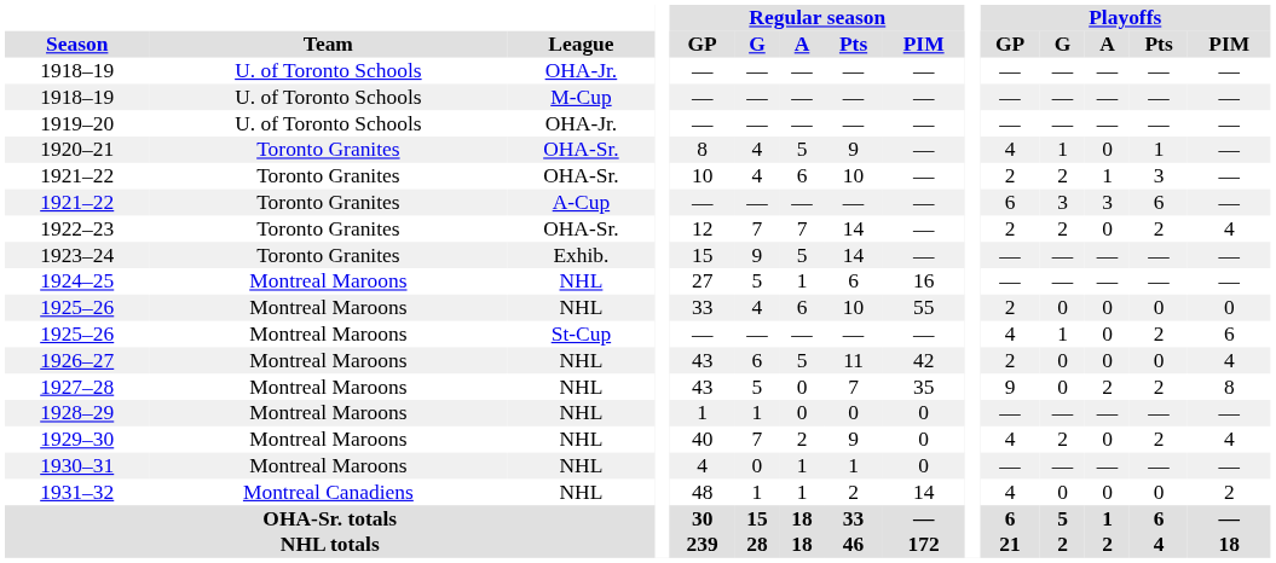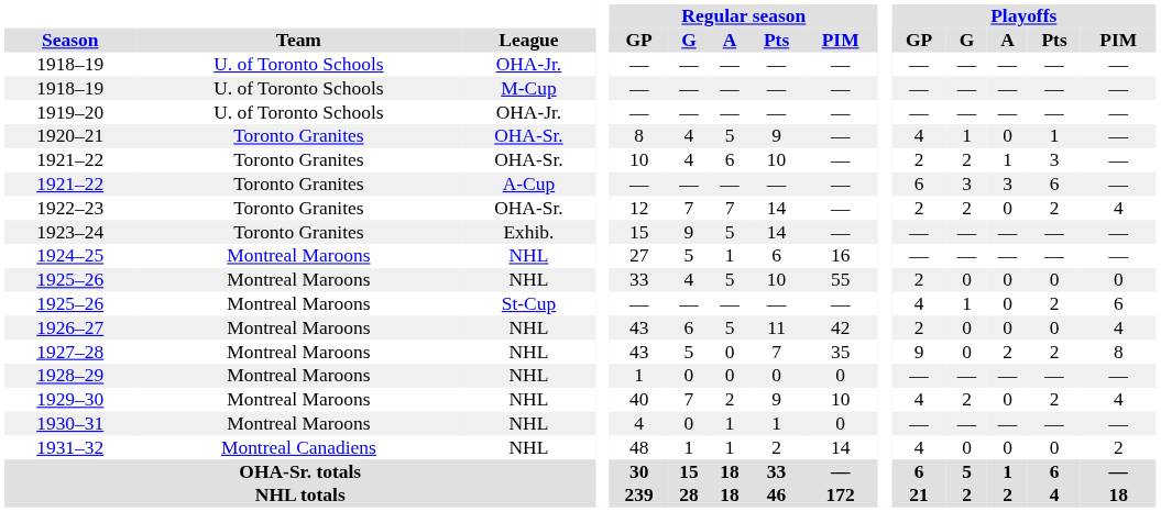 <table border="0" cellpadding="1" cellspacing="0" style="text-align:center; width:60em">
 <tr bgcolor="#e0e0e0">
 <th colspan="3" bgcolor="#ffffff"> </th>
 <th rowspan="99" bgcolor="#ffffff"> </th>
 <th colspan="5"><a href='#'>Regular season</a></th>
 <th rowspan="99" bgcolor="#ffffff"> </th>
 <th colspan="5"><a href='#'>Playoffs</a></th>
 </tr>
 <tr bgcolor="#e0e0e0">
 <th><a href='#'>Season</a></th>
 <th>Team</th>
 <th>League</th>
 <th>GP</th>
 <th><a href='#'>G</a></th>
 <th><a href='#'>A</a></th>
 <th><a href='#'>Pts</a></th>
 <th><a href='#'>PIM</a></th>
 <th>GP</th>
 <th>G</th>
 <th>A</th>
 <th>Pts</th>
 <th>PIM</th>
 </tr>
 <tr>
 <td>1918–19</td>
 <td><a href='#'>U. of Toronto Schools</a></td>
 <td><a href='#'>OHA-Jr.</a></td>
 <td>—</td>
 <td>—</td>
 <td>—</td>
 <td>—</td>
 <td>—</td>
 <td>—</td>
 <td>—</td>
 <td>—</td>
 <td>—</td>
 <td>—</td>
 </tr>
 <tr bgcolor="#f0f0f0">
 <td>1918–19</td>
 <td>U. of Toronto Schools</td>
 <td><a href='#'>M-Cup</a></td>
 <td>—</td>
 <td>—</td>
 <td>—</td>
 <td>—</td>
 <td>—</td>
 <td>—</td>
 <td>—</td>
 <td>—</td>
 <td>—</td>
 <td>—</td>
 </tr>
 <tr>
 <td>1919–20</td>
 <td>U. of Toronto Schools</td>
 <td>OHA-Jr.</td>
 <td>—</td>
 <td>—</td>
 <td>—</td>
 <td>—</td>
 <td>—</td>
 <td>—</td>
 <td>—</td>
 <td>—</td>
 <td>—</td>
 <td>—</td>
 </tr>
 <tr bgcolor="#f0f0f0">
 <td>1920–21</td>
 <td><a href='#'>Toronto Granites</a></td>
 <td><a href='#'>OHA-Sr.</a></td>
 <td>8</td>
 <td>4</td>
 <td>5</td>
 <td>9</td>
 <td>—</td>
 <td>4</td>
 <td>1</td>
 <td>0</td>
 <td>1</td>
 <td>—</td>
 </tr>
 <tr>
 <td>1921–22</td>
 <td>Toronto Granites</td>
 <td>OHA-Sr.</td>
 <td>10</td>
 <td>4</td>
 <td>6</td>
 <td>10</td>
 <td>—</td>
 <td>2</td>
 <td>2</td>
 <td>1</td>
 <td>3</td>
 <td>—</td>
 </tr>
 <tr bgcolor="#f0f0f0">
 <td><a href='#'>1921–22</a></td>
 <td>Toronto Granites</td>
 <td><a href='#'>A-Cup</a></td>
 <td>—</td>
 <td>—</td>
 <td>—</td>
 <td>—</td>
 <td>—</td>
 <td>6</td>
 <td>3</td>
 <td>3</td>
 <td>6</td>
 <td>—</td>
 </tr>
 <tr>
 <td>1922–23</td>
 <td>Toronto Granites</td>
 <td>OHA-Sr.</td>
 <td>12</td>
 <td>7</td>
 <td>7</td>
 <td>14</td>
 <td>—</td>
 <td>2</td>
 <td>2</td>
 <td>0</td>
 <td>2</td>
 <td>4</td>
 </tr>
 <tr bgcolor="#f0f0f0">
 <td>1923–24</td>
 <td>Toronto Granites</td>
 <td>Exhib.</td>
 <td>15</td>
 <td>9</td>
 <td>5</td>
 <td>14</td>
 <td>—</td>
 <td>—</td>
 <td>—</td>
 <td>—</td>
 <td>—</td>
 <td>—</td>
 </tr>
 <tr>
 <td><a href='#'>1924–25</a></td>
 <td><a href='#'>Montreal Maroons</a></td>
 <td><a href='#'>NHL</a></td>
 <td>27</td>
 <td>5</td>
 <td>1</td>
 <td>6</td>
 <td>16</td>
 <td>—</td>
 <td>—</td>
 <td>—</td>
 <td>—</td>
 <td>—</td>
 </tr>
 <tr bgcolor="#f0f0f0">
 <td><a href='#'>1925–26</a></td>
 <td>Montreal Maroons</td>
 <td>NHL</td>
 <td>33</td>
 <td>4</td>
-<td>6</td>
+<td>5</td>
 <td>10</td>
 <td>55</td>
 <td>2</td>
 <td>0</td>
 <td>0</td>
 <td>0</td>
 <td>0</td>
 </tr>
 <tr>
 <td><a href='#'>1925–26</a></td>
 <td>Montreal Maroons</td>
 <td><a href='#'>St-Cup</a></td>
 <td>—</td>
 <td>—</td>
 <td>—</td>
 <td>—</td>
 <td>—</td>
 <td>4</td>
 <td>1</td>
 <td>0</td>
 <td>2</td>
 <td>6</td>
 </tr>
 <tr bgcolor="#f0f0f0">
 <td><a href='#'>1926–27</a></td>
 <td>Montreal Maroons</td>
 <td>NHL</td>
 <td>43</td>
 <td>6</td>
 <td>5</td>
 <td>11</td>
 <td>42</td>
 <td>2</td>
 <td>0</td>
 <td>0</td>
 <td>0</td>
 <td>4</td>
 </tr>
 <tr>
 <td><a href='#'>1927–28</a></td>
 <td>Montreal Maroons</td>
 <td>NHL</td>
 <td>43</td>
 <td>5</td>
 <td>0</td>
 <td>7</td>
 <td>35</td>
 <td>9</td>
 <td>0</td>
 <td>2</td>
 <td>2</td>
 <td>8</td>
 </tr>
 <tr bgcolor="#f0f0f0">
 <td><a href='#'>1928–29</a></td>
 <td>Montreal Maroons</td>
 <td>NHL</td>
 <td>1</td>
-<td>1</td>
+<td>0</td>
 <td>0</td>
 <td>0</td>
 <td>0</td>
 <td>—</td>
 <td>—</td>
 <td>—</td>
 <td>—</td>
 <td>—</td>
 </tr>
 <tr>
 <td><a href='#'>1929–30</a></td>
 <td>Montreal Maroons</td>
 <td>NHL</td>
 <td>40</td>
 <td>7</td>
 <td>2</td>
 <td>9</td>
-<td>0</td>
+<td>10</td>
 <td>4</td>
 <td>2</td>
 <td>0</td>
 <td>2</td>
 <td>4</td>
 </tr>
 <tr bgcolor="#f0f0f0">
 <td><a href='#'>1930–31</a></td>
 <td>Montreal Maroons</td>
 <td>NHL</td>
 <td>4</td>
 <td>0</td>
 <td>1</td>
 <td>1</td>
 <td>0</td>
 <td>—</td>
 <td>—</td>
 <td>—</td>
 <td>—</td>
 <td>—</td>
 </tr>
 <tr>
 <td><a href='#'>1931–32</a></td>
 <td><a href='#'>Montreal Canadiens</a></td>
 <td>NHL</td>
 <td>48</td>
 <td>1</td>
 <td>1</td>
 <td>2</td>
 <td>14</td>
 <td>4</td>
 <td>0</td>
 <td>0</td>
 <td>0</td>
 <td>2</td>
 </tr>
 <tr bgcolor="#e0e0e0">
 <th colspan="3">OHA-Sr. totals</th>
 <th>30</th>
 <th>15</th>
 <th>18</th>
 <th>33</th>
 <th>—</th>
 <th>6</th>
 <th>5</th>
 <th>1</th>
 <th>6</th>
 <th>—</th>
 </tr>
 <tr bgcolor="#e0e0e0">
 <th colspan="3">NHL totals</th>
 <th>239</th>
 <th>28</th>
 <th>18</th>
 <th>46</th>
 <th>172</th>
 <th>21</th>
 <th>2</th>
 <th>2</th>
 <th>4</th>
 <th>18</th>
 </tr>
 </table>
